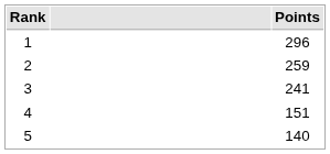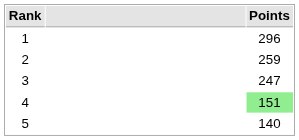 <table cellspacing="1" cellpadding="3" style="border:1px solid #AAAAAA;font-size:86%">
 <tr bgcolor="#E4E4E4">
 <th style="border-bottom:1px solid #AAAAAA" width=10>Rank</th>
 <th style="border-bottom:1px solid #AAAAAA" width=200></th>
 <th style="border-bottom:1px solid #AAAAAA" width=20>Points</th>
 </tr>
 <tr>
 <td align="center">1</td>
 <td></td>
 <td align=center>296</td>
 </tr>
 <tr>
 <td align="center">2</td>
 <td></td>
 <td align=center>259</td>
 </tr>
 <tr>
 <td align="center">3</td>
 <td></td>
-<td align=center>241</td>
+<td align=center>247</td>
 </tr>
 <tr>
 <td align="center">4</td>
 <td></td>
-<td align=center>151</td>
+<td align=center style="background: lightgreen;">151</td>
 </tr>
 <tr>
 <td align="center">5</td>
 <td></td>
 <td align=center>140</td>
 </tr>
 </table>
